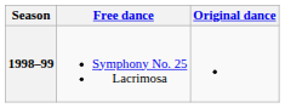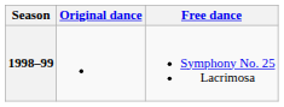 <table class=wikitable style=text-align:center>
 <tr>
 <th>Season</th>
+<th><a href='#'>Original dance</a></th>
 <th><a href='#'>Free dance</a></th>
-<th><a href='#'>Original dance</a></th>
 </tr>
 <tr>
 <th>1998–99 <br> </th>
+<td><br><ul><li></li></ul></td>
 <td><br><ul><li><a href='#'>Symphony No. 25</a> <br></li><li>Lacrimosa <br></li></ul></td>
-<td><br><ul><li></li></ul></td>
 </tr>
 </table>
